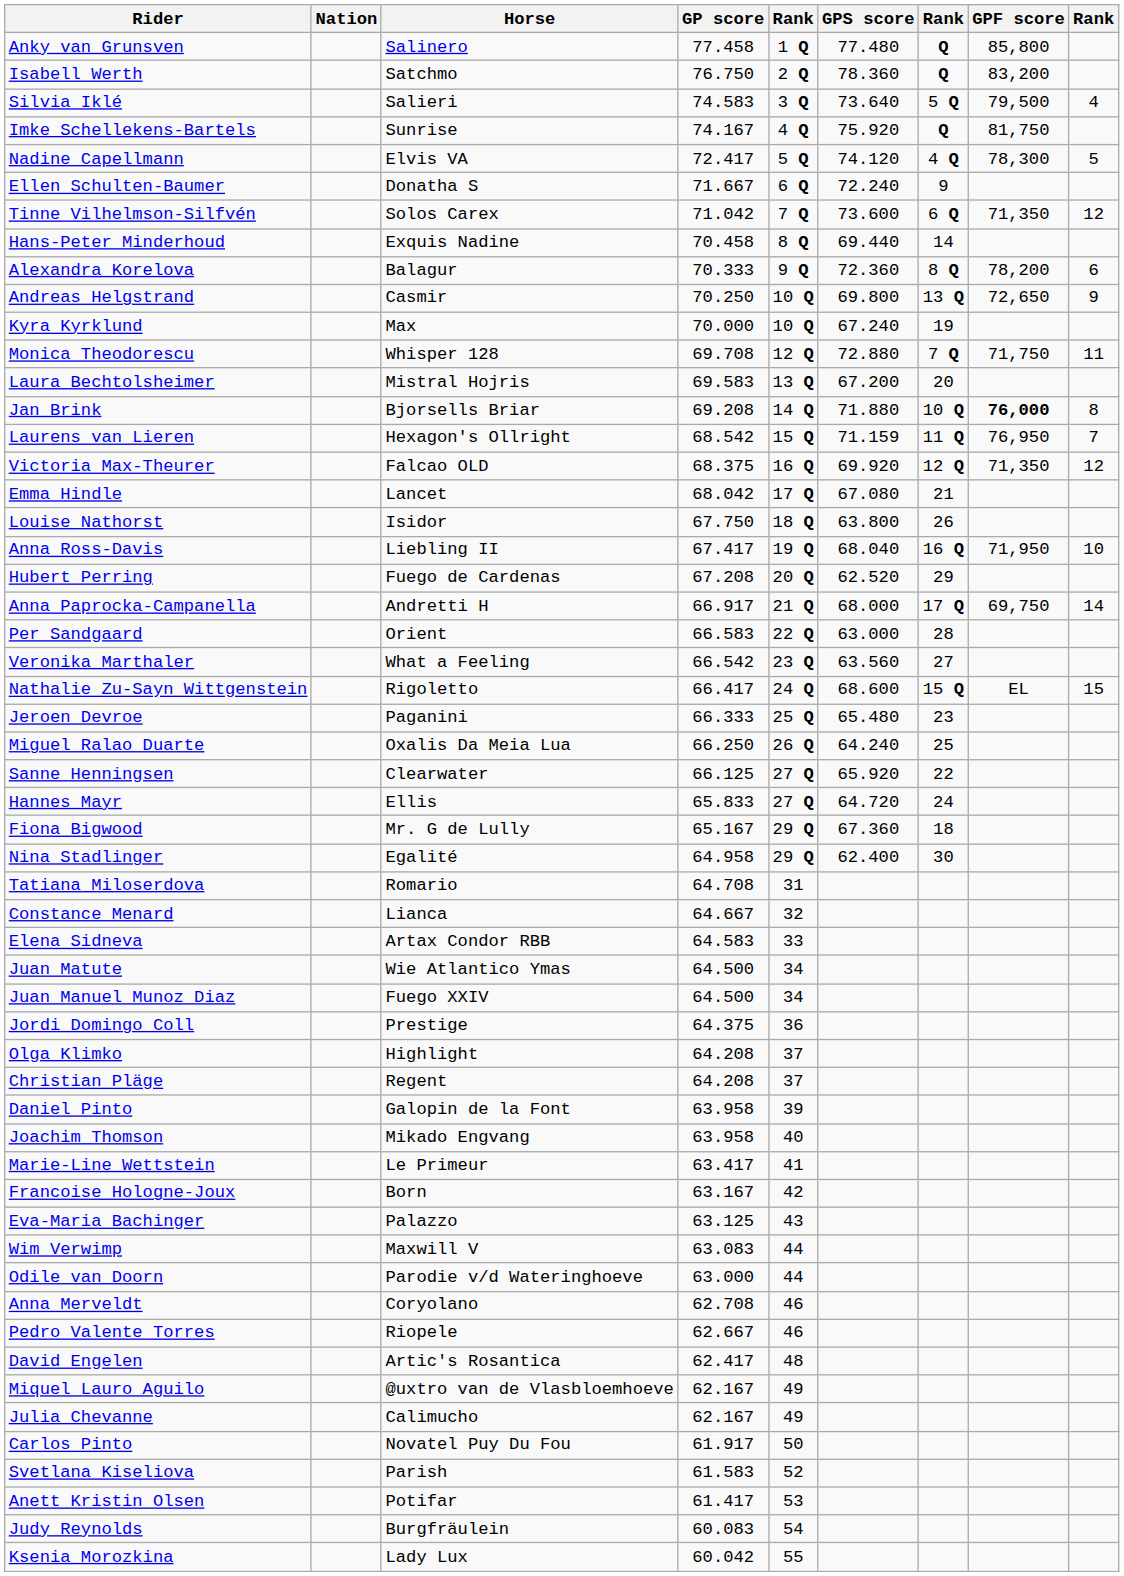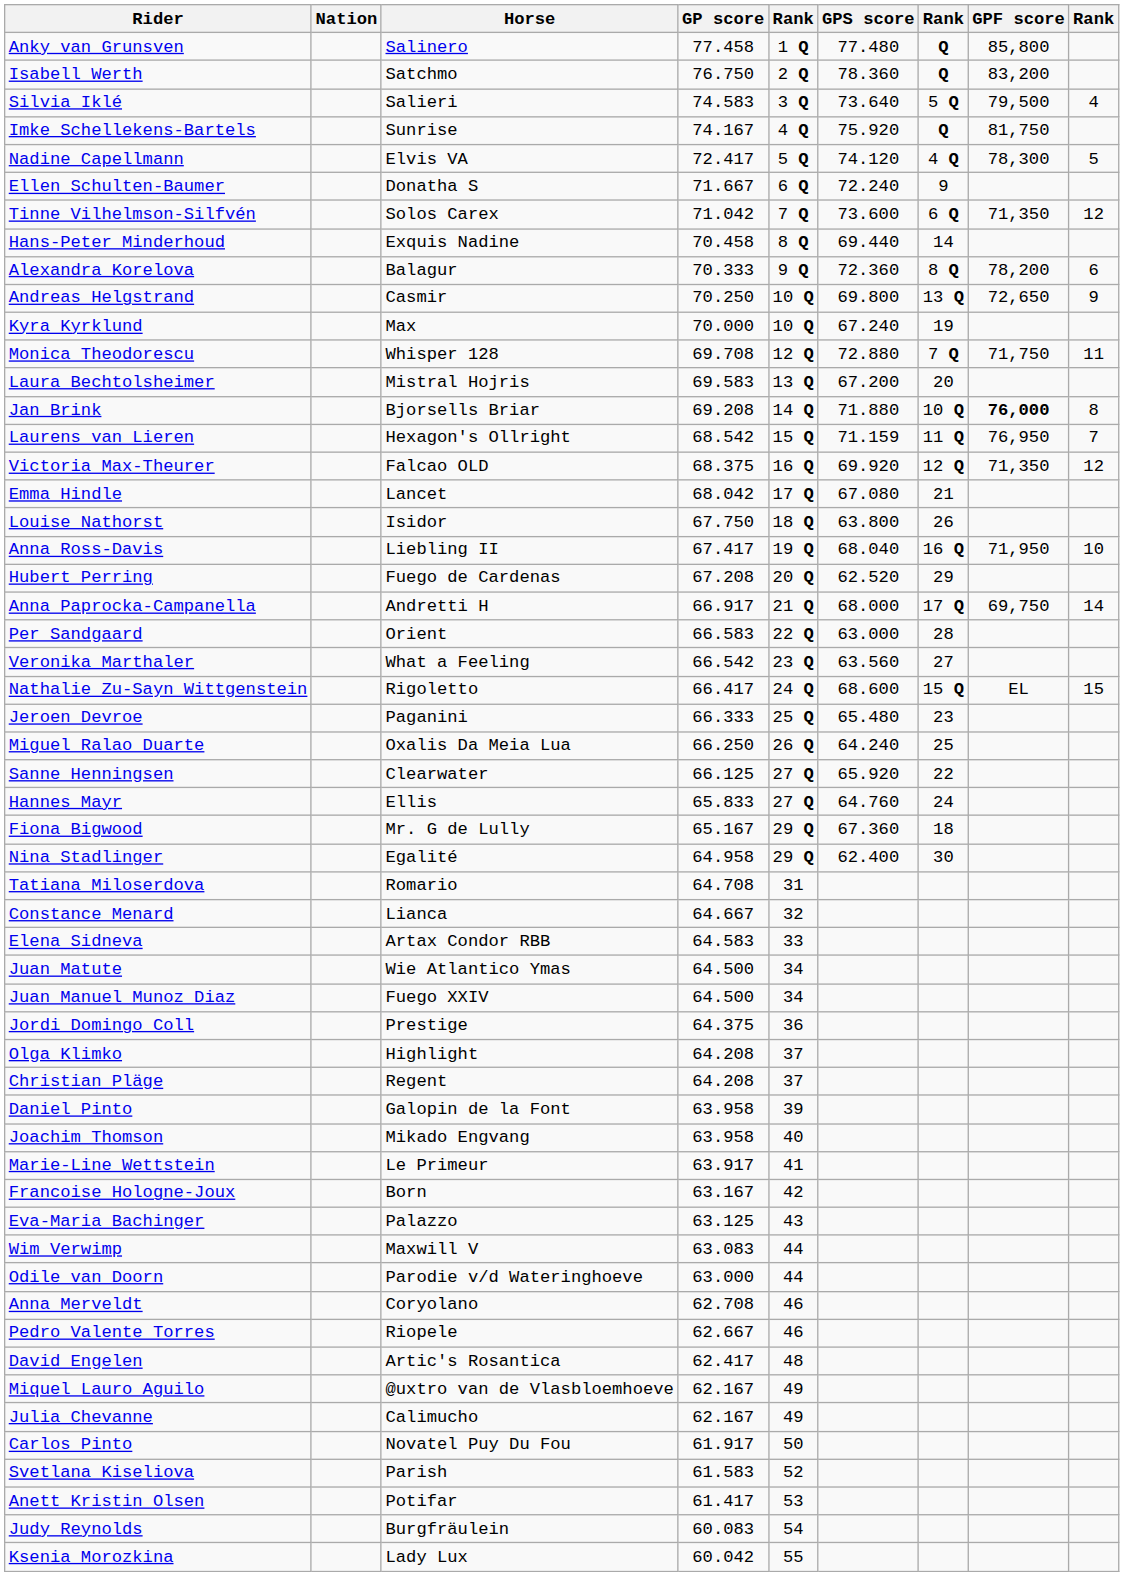 <table class="wikitable sortable" style="text-align:center">
 <tr>
 <th>Rider</th>
 <th>Nation</th>
 <th>Horse</th>
 <th>GP score</th>
 <th>Rank</th>
 <th>GPS score</th>
 <th>Rank</th>
 <th>GPF score</th>
 <th>Rank</th>
 </tr>
 <tr>
 <td align=left><a href='#'>Anky van Grunsven</a></td>
 <td align=left></td>
 <td align=left><a href='#'>Salinero</a></td>
 <td>77.458</td>
 <td>1 <strong>Q</strong></td>
 <td>77.480</td>
 <td> <strong>Q</strong></td>
 <td>85,800</td>
 <td></td>
 </tr>
 <tr>
 <td align=left><a href='#'>Isabell Werth</a></td>
 <td align=left></td>
 <td align=left>Satchmo</td>
 <td>76.750</td>
 <td>2 <strong>Q</strong></td>
 <td>78.360</td>
 <td> <strong>Q</strong></td>
 <td>83,200</td>
 <td></td>
 </tr>
 <tr>
 <td align=left><a href='#'>Silvia Iklé</a></td>
 <td align=left></td>
 <td align=left>Salieri</td>
 <td>74.583</td>
 <td>3 <strong>Q</strong></td>
 <td>73.640</td>
 <td>5 <strong>Q</strong></td>
 <td>79,500</td>
 <td>4</td>
 </tr>
 <tr>
 <td align=left><a href='#'>Imke Schellekens-Bartels</a></td>
 <td align=left></td>
 <td align=left>Sunrise</td>
 <td>74.167</td>
 <td>4 <strong>Q</strong></td>
 <td>75.920</td>
 <td> <strong>Q</strong></td>
 <td>81,750</td>
 <td></td>
 </tr>
 <tr>
 <td align=left><a href='#'>Nadine Capellmann</a></td>
 <td align=left></td>
 <td align=left>Elvis VA</td>
 <td>72.417</td>
 <td>5 <strong>Q</strong></td>
 <td>74.120</td>
 <td>4 <strong>Q</strong></td>
 <td>78,300</td>
 <td>5</td>
 </tr>
 <tr>
 <td align=left><a href='#'>Ellen Schulten-Baumer</a></td>
 <td align=left></td>
 <td align=left>Donatha S</td>
 <td>71.667</td>
 <td>6 <strong>Q</strong></td>
 <td>72.240</td>
 <td>9</td>
 <td></td>
 <td></td>
 </tr>
 <tr>
 <td align=left><a href='#'>Tinne Vilhelmson-Silfvén</a></td>
 <td align=left></td>
 <td align=left>Solos Carex</td>
 <td>71.042</td>
 <td>7 <strong>Q</strong></td>
 <td>73.600</td>
 <td>6 <strong>Q</strong></td>
 <td>71,350</td>
 <td>12</td>
 </tr>
 <tr>
 <td align=left><a href='#'>Hans-Peter Minderhoud</a></td>
 <td align=left></td>
 <td align=left>Exquis Nadine</td>
 <td>70.458</td>
 <td>8 <strong>Q</strong></td>
 <td>69.440</td>
 <td>14</td>
 <td></td>
 <td></td>
 </tr>
 <tr>
 <td align=left><a href='#'>Alexandra Korelova</a></td>
 <td align=left></td>
 <td align=left>Balagur</td>
 <td>70.333</td>
 <td>9 <strong>Q</strong></td>
 <td>72.360</td>
 <td>8 <strong>Q</strong></td>
 <td>78,200</td>
 <td>6</td>
 </tr>
 <tr>
 <td align=left><a href='#'>Andreas Helgstrand</a></td>
 <td align=left></td>
 <td align=left>Casmir</td>
 <td>70.250</td>
 <td>10 <strong>Q</strong></td>
 <td>69.800</td>
 <td>13 <strong>Q</strong></td>
 <td>72,650</td>
 <td>9</td>
 </tr>
 <tr>
 <td align=left><a href='#'>Kyra Kyrklund</a></td>
 <td align=left></td>
 <td align=left>Max</td>
 <td>70.000</td>
 <td>10 <strong>Q</strong></td>
 <td>67.240</td>
 <td>19</td>
 <td></td>
 <td></td>
 </tr>
 <tr>
 <td align=left><a href='#'>Monica Theodorescu</a></td>
 <td align=left></td>
 <td align=left>Whisper 128</td>
 <td>69.708</td>
 <td>12 <strong>Q</strong></td>
 <td>72.880</td>
 <td>7 <strong>Q</strong></td>
 <td>71,750</td>
 <td>11</td>
 </tr>
 <tr>
 <td align=left><a href='#'>Laura Bechtolsheimer</a></td>
 <td align=left></td>
 <td align=left>Mistral Hojris</td>
 <td>69.583</td>
 <td>13 <strong>Q</strong></td>
 <td>67.200</td>
 <td>20</td>
 <td></td>
 <td></td>
 </tr>
 <tr>
 <td align=left><a href='#'>Jan Brink</a></td>
 <td align=left></td>
 <td align=left>Bjorsells Briar</td>
 <td>69.208</td>
 <td>14 <strong>Q</strong></td>
 <td>71.880</td>
 <td>10 <strong>Q</strong></td>
 <td><strong>76,000</strong></td>
 <td>8</td>
 </tr>
 <tr>
 <td align=left><a href='#'>Laurens van Lieren</a></td>
 <td align=left></td>
 <td align=left>Hexagon's Ollright</td>
 <td>68.542</td>
 <td>15 <strong>Q</strong></td>
 <td>71.159</td>
 <td>11 <strong>Q</strong></td>
 <td>76,950</td>
 <td>7</td>
 </tr>
 <tr>
 <td align=left><a href='#'>Victoria Max-Theurer</a></td>
 <td align=left></td>
 <td align=left>Falcao OLD</td>
 <td>68.375</td>
 <td>16 <strong>Q</strong></td>
 <td>69.920</td>
 <td>12 <strong>Q</strong></td>
 <td>71,350</td>
 <td>12</td>
 </tr>
 <tr>
 <td align=left><a href='#'>Emma Hindle</a></td>
 <td align=left></td>
 <td align=left>Lancet</td>
 <td>68.042</td>
 <td>17 <strong>Q</strong></td>
 <td>67.080</td>
 <td>21</td>
 <td></td>
 <td></td>
 </tr>
 <tr>
 <td align=left><a href='#'>Louise Nathorst</a></td>
 <td align=left></td>
 <td align=left>Isidor</td>
 <td>67.750</td>
 <td>18 <strong>Q</strong></td>
 <td>63.800</td>
 <td>26</td>
 <td></td>
 <td></td>
 </tr>
 <tr>
 <td align=left><a href='#'>Anna Ross-Davis</a></td>
 <td align=left></td>
 <td align=left>Liebling II</td>
 <td>67.417</td>
 <td>19 <strong>Q</strong></td>
 <td>68.040</td>
 <td>16 <strong>Q</strong></td>
 <td>71,950</td>
 <td>10</td>
 </tr>
 <tr>
 <td align=left><a href='#'>Hubert Perring</a></td>
 <td align=left></td>
 <td align=left>Fuego de Cardenas</td>
 <td>67.208</td>
 <td>20 <strong>Q</strong></td>
 <td>62.520</td>
 <td>29</td>
 <td></td>
 <td></td>
 </tr>
 <tr>
 <td align=left><a href='#'>Anna Paprocka-Campanella</a></td>
 <td align=left></td>
 <td align=left>Andretti H</td>
 <td>66.917</td>
 <td>21 <strong>Q</strong></td>
 <td>68.000</td>
 <td>17 <strong>Q</strong></td>
 <td>69,750</td>
 <td>14</td>
 </tr>
 <tr>
 <td align=left><a href='#'>Per Sandgaard</a></td>
 <td align=left></td>
 <td align=left>Orient</td>
 <td>66.583</td>
 <td>22 <strong>Q</strong></td>
 <td>63.000</td>
 <td>28</td>
 <td></td>
 <td></td>
 </tr>
 <tr>
 <td align=left><a href='#'>Veronika Marthaler</a></td>
 <td align=left></td>
 <td align=left>What a Feeling</td>
 <td>66.542</td>
 <td>23 <strong>Q</strong></td>
 <td>63.560</td>
 <td>27</td>
 <td></td>
 <td></td>
 </tr>
 <tr>
 <td align=left><a href='#'>Nathalie Zu-Sayn Wittgenstein</a></td>
 <td align=left></td>
 <td align=left>Rigoletto</td>
 <td>66.417</td>
 <td>24 <strong>Q</strong></td>
 <td>68.600</td>
 <td>15 <strong>Q</strong></td>
 <td>EL</td>
 <td>15</td>
 </tr>
 <tr>
 <td align=left><a href='#'>Jeroen Devroe</a></td>
 <td align=left></td>
 <td align=left>Paganini</td>
 <td>66.333</td>
 <td>25 <strong>Q</strong></td>
 <td>65.480</td>
 <td>23</td>
 <td></td>
 <td></td>
 </tr>
 <tr>
 <td align=left><a href='#'>Miguel Ralao Duarte</a></td>
 <td align=left></td>
 <td align=left>Oxalis Da Meia Lua</td>
 <td>66.250</td>
 <td>26 <strong>Q</strong></td>
 <td>64.240</td>
 <td>25</td>
 <td></td>
 <td></td>
 </tr>
 <tr>
 <td align=left><a href='#'>Sanne Henningsen</a></td>
 <td align=left></td>
 <td align=left>Clearwater</td>
 <td>66.125</td>
 <td>27 <strong>Q</strong></td>
 <td>65.920</td>
 <td>22</td>
 <td></td>
 <td></td>
 </tr>
 <tr>
 <td align=left><a href='#'>Hannes Mayr</a></td>
 <td align=left></td>
 <td align=left>Ellis</td>
 <td>65.833</td>
 <td>27 <strong>Q</strong></td>
-<td>64.720</td>
+<td>64.760</td>
 <td>24</td>
 <td></td>
 <td></td>
 </tr>
 <tr>
 <td align=left><a href='#'>Fiona Bigwood</a></td>
 <td align=left></td>
 <td align=left>Mr. G de Lully</td>
 <td>65.167</td>
 <td>29 <strong>Q</strong></td>
 <td>67.360</td>
 <td>18</td>
 <td></td>
 <td></td>
 </tr>
 <tr>
 <td align=left><a href='#'>Nina Stadlinger</a></td>
 <td align=left></td>
 <td align=left>Egalité</td>
 <td>64.958</td>
 <td>29 <strong>Q</strong></td>
 <td>62.400</td>
 <td>30</td>
 <td></td>
 <td></td>
 </tr>
 <tr>
 <td align=left><a href='#'>Tatiana Miloserdova</a></td>
 <td align=left></td>
 <td align=left>Romario</td>
 <td>64.708</td>
 <td>31</td>
 <td></td>
 <td></td>
 <td></td>
 <td></td>
 </tr>
 <tr>
 <td align=left><a href='#'>Constance Menard</a></td>
 <td align=left></td>
 <td align=left>Lianca</td>
 <td>64.667</td>
 <td>32</td>
 <td></td>
 <td></td>
 <td></td>
 <td></td>
 </tr>
 <tr>
 <td align=left><a href='#'>Elena Sidneva</a></td>
 <td align=left></td>
 <td align=left>Artax Condor RBB</td>
 <td>64.583</td>
 <td>33</td>
 <td></td>
 <td></td>
 <td></td>
 <td></td>
 </tr>
 <tr>
 <td align=left><a href='#'>Juan Matute</a></td>
 <td align=left></td>
 <td align=left>Wie Atlantico Ymas</td>
 <td>64.500</td>
 <td>34</td>
 <td></td>
 <td></td>
 <td></td>
 <td></td>
 </tr>
 <tr>
 <td align=left><a href='#'>Juan Manuel Munoz Diaz</a></td>
 <td align=left></td>
 <td align=left>Fuego XXIV</td>
 <td>64.500</td>
 <td>34</td>
 <td></td>
 <td></td>
 <td></td>
 <td></td>
 </tr>
 <tr>
 <td align=left><a href='#'>Jordi Domingo Coll</a></td>
 <td align=left></td>
 <td align=left>Prestige</td>
 <td>64.375</td>
 <td>36</td>
 <td></td>
 <td></td>
 <td></td>
 <td></td>
 </tr>
 <tr>
 <td align=left><a href='#'>Olga Klimko</a></td>
 <td align=left></td>
 <td align=left>Highlight</td>
 <td>64.208</td>
 <td>37</td>
 <td></td>
 <td></td>
 <td></td>
 <td></td>
 </tr>
 <tr>
 <td align=left><a href='#'>Christian Pläge</a></td>
 <td align=left></td>
 <td align=left>Regent</td>
 <td>64.208</td>
 <td>37</td>
 <td></td>
 <td></td>
 <td></td>
 <td></td>
 </tr>
 <tr>
 <td align=left><a href='#'>Daniel Pinto</a></td>
 <td align=left></td>
 <td align=left>Galopin de la Font</td>
 <td>63.958</td>
 <td>39</td>
 <td></td>
 <td></td>
 <td></td>
 <td></td>
 </tr>
 <tr>
 <td align=left><a href='#'>Joachim Thomson</a></td>
 <td align=left></td>
 <td align=left>Mikado Engvang</td>
 <td>63.958</td>
 <td>40</td>
 <td></td>
 <td></td>
 <td></td>
 <td></td>
 </tr>
 <tr>
 <td align=left><a href='#'>Marie-Line Wettstein</a></td>
 <td align=left></td>
 <td align=left>Le Primeur</td>
-<td>63.417</td>
+<td>63.917</td>
 <td>41</td>
 <td></td>
 <td></td>
 <td></td>
 <td></td>
 </tr>
 <tr>
 <td align=left><a href='#'>Francoise Hologne-Joux</a></td>
 <td align=left></td>
 <td align=left>Born</td>
 <td>63.167</td>
 <td>42</td>
 <td></td>
 <td></td>
 <td></td>
 <td></td>
 </tr>
 <tr>
 <td align=left><a href='#'>Eva-Maria Bachinger</a></td>
 <td align=left></td>
 <td align=left>Palazzo</td>
 <td>63.125</td>
 <td>43</td>
 <td></td>
 <td></td>
 <td></td>
 <td></td>
 </tr>
 <tr>
 <td align=left><a href='#'>Wim Verwimp</a></td>
 <td align=left></td>
 <td align=left>Maxwill V</td>
 <td>63.083</td>
 <td>44</td>
 <td></td>
 <td></td>
 <td></td>
 <td></td>
 </tr>
 <tr>
 <td align=left><a href='#'>Odile van Doorn</a></td>
 <td align=left></td>
 <td align=left>Parodie v/d Wateringhoeve</td>
 <td>63.000</td>
 <td>44</td>
 <td></td>
 <td></td>
 <td></td>
 <td></td>
 </tr>
 <tr>
 <td align=left><a href='#'>Anna Merveldt</a></td>
 <td align=left></td>
 <td align=left>Coryolano</td>
 <td>62.708</td>
 <td>46</td>
 <td></td>
 <td></td>
 <td></td>
 <td></td>
 </tr>
 <tr>
 <td align=left><a href='#'>Pedro Valente Torres</a></td>
 <td align=left></td>
 <td align=left>Riopele</td>
 <td>62.667</td>
 <td>46</td>
 <td></td>
 <td></td>
 <td></td>
 <td></td>
 </tr>
 <tr>
 <td align=left><a href='#'>David Engelen</a></td>
 <td align=left></td>
 <td align=left>Artic's Rosantica</td>
 <td>62.417</td>
 <td>48</td>
 <td></td>
 <td></td>
 <td></td>
 <td></td>
 </tr>
 <tr>
 <td align=left><a href='#'>Miquel Lauro Aguilo</a></td>
 <td align=left></td>
 <td align=left>@uxtro van de Vlasbloemhoeve</td>
 <td>62.167</td>
 <td>49</td>
 <td></td>
 <td></td>
 <td></td>
 <td></td>
 </tr>
 <tr>
 <td align=left><a href='#'>Julia Chevanne</a></td>
 <td align=left></td>
 <td align=left>Calimucho</td>
 <td>62.167</td>
 <td>49</td>
 <td></td>
 <td></td>
 <td></td>
 <td></td>
 </tr>
 <tr>
 <td align=left><a href='#'>Carlos Pinto</a></td>
 <td align=left></td>
 <td align=left>Novatel Puy Du Fou</td>
 <td>61.917</td>
 <td>50</td>
 <td></td>
 <td></td>
 <td></td>
 <td></td>
 </tr>
 <tr>
 <td align=left><a href='#'>Svetlana Kiseliova</a></td>
 <td align=left></td>
 <td align=left>Parish</td>
 <td>61.583</td>
 <td>52</td>
 <td></td>
 <td></td>
 <td></td>
 <td></td>
 </tr>
 <tr>
 <td align=left><a href='#'>Anett Kristin Olsen</a></td>
 <td align=left></td>
 <td align=left>Potifar</td>
 <td>61.417</td>
 <td>53</td>
 <td></td>
 <td></td>
 <td></td>
 <td></td>
 </tr>
 <tr>
 <td align=left><a href='#'>Judy Reynolds</a></td>
 <td align=left></td>
 <td align=left>Burgfräulein</td>
 <td>60.083</td>
 <td>54</td>
 <td></td>
 <td></td>
 <td></td>
 <td></td>
 </tr>
 <tr>
 <td align=left><a href='#'>Ksenia Morozkina</a></td>
 <td align=left></td>
 <td align=left>Lady Lux</td>
 <td>60.042</td>
 <td>55</td>
 <td></td>
 <td></td>
 <td></td>
 <td></td>
 </tr>
 </table>
